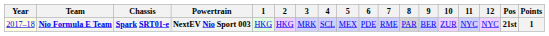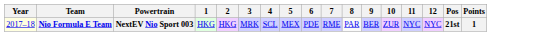 <table class="wikitable" style="text-align:center; font-size:85%">
 <tr>
 <th>Year</th>
 <th>Team</th>
-<th>Chassis</th>
 <th>Powertrain</th>
 <th>1</th>
 <th>2</th>
 <th>3</th>
 <th>4</th>
 <th>5</th>
 <th>6</th>
 <th>7</th>
 <th>8</th>
 <th>9</th>
 <th>10</th>
 <th>11</th>
 <th>12</th>
 <th>Pos</th>
 <th>Points</th>
 </tr>
 <tr>
 <td nowrap style="background: lightyellow;"><a href='#'>2017–18</a></td>
 <th nowrap><a href='#'>Nio Formula E Team</a></th>
-<th nowrap><a href='#'>Spark</a> <a href='#'>SRT01-e</a></th>
 <th nowrap>NextEV <a href='#'>Nio</a> Sport 003</th>
 <td style="background:#DFFFDF;"><a href='#'>HKG</a><br></td>
 <td style="background:#EFCFFF;"><a href='#'>HKG</a><br></td>
 <td style="background:#CFCFFF;"><a href='#'>MRK</a><br></td>
 <td style="background:#CFCFFF;"><a href='#'>SCL</a><br></td>
 <td style="background:#CFCFFF;"><a href='#'>MEX</a><br></td>
 <td style="background:#CFCFFF;"><a href='#'>PDE</a><br></td>
 <td style="background:#CFCFFF;"><a href='#'>RME</a><br></td>
-<td style="background: lightgrey;"><a href='#'>PAR</a></td>
+<td><a href='#'>PAR</a></td>
 <td style="background:#CFCFFF;"><a href='#'>BER</a><br></td>
 <td style="background:#EFCFFF;"><a href='#'>ZUR</a><br></td>
 <td style="background:#CFCFFF;"><a href='#'>NYC</a><br></td>
 <td style="background:#EFCFFF;"><a href='#'>NYC</a><br></td>
 <th>21st</th>
 <th>1</th>
 </tr>
 </table>
